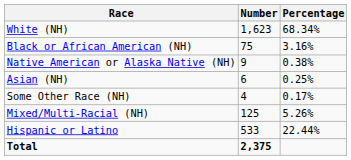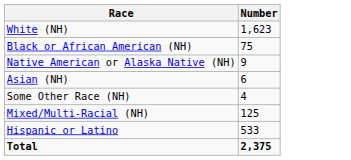 <table class="wikitable">
 <tr>
 <th>Race</th>
 <th>Number</th>
-<th>Percentage</th>
 </tr>
 <tr>
 <td><a href='#'>White</a> (NH)</td>
 <td>1,623</td>
-<td>68.34%</td>
 </tr>
 <tr>
 <td><a href='#'>Black or African American</a> (NH)</td>
 <td>75</td>
-<td>3.16%</td>
 </tr>
 <tr>
 <td><a href='#'>Native American</a> or <a href='#'>Alaska Native</a> (NH)</td>
 <td>9</td>
-<td>0.38%</td>
 </tr>
 <tr>
 <td><a href='#'>Asian</a> (NH)</td>
 <td>6</td>
-<td>0.25%</td>
 </tr>
 <tr>
 <td>Some Other Race (NH)</td>
 <td>4</td>
-<td>0.17%</td>
 </tr>
 <tr>
 <td><a href='#'>Mixed/Multi-Racial</a> (NH)</td>
 <td>125</td>
-<td>5.26%</td>
 </tr>
 <tr>
 <td><a href='#'>Hispanic or Latino</a></td>
 <td>533</td>
-<td>22.44%</td>
 </tr>
 <tr>
 <td><strong>Total</strong></td>
 <td><strong>2,375</strong></td>
-<td></td>
 </tr>
 </table>
